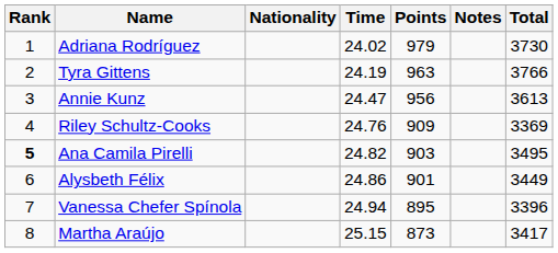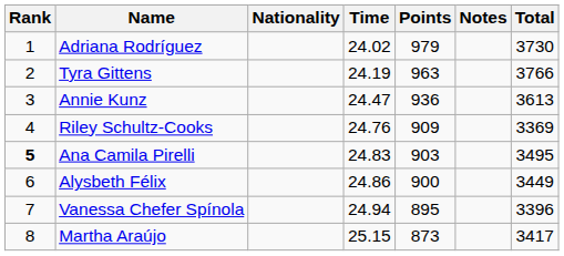 <table class="wikitable sortable" style="text-align:center">
 <tr>
 <th>Rank</th>
 <th>Name</th>
 <th>Nationality</th>
 <th>Time</th>
 <th>Points</th>
 <th>Notes</th>
 <th>Total</th>
 </tr>
 <tr>
 <td>1</td>
 <td align=left><a href='#'>Adriana Rodríguez</a></td>
 <td align=left></td>
 <td>24.02</td>
 <td>979</td>
 <td><strong></strong></td>
 <td>3730</td>
 </tr>
 <tr>
 <td>2</td>
 <td align=left><a href='#'>Tyra Gittens</a></td>
 <td align=left></td>
 <td>24.19</td>
 <td>963</td>
 <td></td>
 <td>3766</td>
 </tr>
 <tr>
 <td>3</td>
 <td align=left><a href='#'>Annie Kunz</a></td>
 <td align=left></td>
 <td>24.47</td>
-<td>956</td>
+<td>936</td>
 <td></td>
 <td>3613</td>
 </tr>
 <tr>
 <td>4</td>
 <td align=left><a href='#'>Riley Schultz-Cooks</a></td>
 <td align=left></td>
 <td>24.76</td>
 <td>909</td>
 <td></td>
 <td>3369</td>
 </tr>
 <tr>
 <td><strong>5</strong></td>
 <td align=left><a href='#'>Ana Camila Pirelli</a></td>
 <td align=left></td>
-<td>24.82</td>
+<td>24.83</td>
 <td>903</td>
 <td><strong></strong></td>
 <td>3495</td>
 </tr>
 <tr>
 <td>6</td>
 <td align=left><a href='#'>Alysbeth Félix</a></td>
 <td align=left></td>
 <td>24.86</td>
-<td>901</td>
+<td>900</td>
 <td></td>
 <td>3449</td>
 </tr>
 <tr>
 <td>7</td>
 <td align=left><a href='#'>Vanessa Chefer Spínola</a></td>
 <td align=left></td>
 <td>24.94</td>
 <td>895</td>
 <td></td>
 <td>3396</td>
 </tr>
 <tr>
 <td>8</td>
 <td align=left><a href='#'>Martha Araújo</a></td>
 <td align=left></td>
 <td>25.15</td>
 <td>873</td>
 <td><strong></strong></td>
 <td>3417</td>
 </tr>
 </table>
